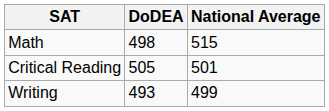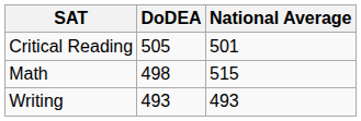 <table class="wikitable">
 <tr>
 <th>SAT</th>
 <th>DoDEA</th>
 <th>National Average</th>
 </tr>
 <tr>
+<td>Critical Reading</td>
+<td>505</td>
+<td>501</td>
+</tr>
+<tr>
 <td>Math</td>
 <td>498</td>
 <td>515</td>
 </tr>
 <tr>
-<td>Critical Reading</td>
-<td>505</td>
-<td>501</td>
-</tr>
-<tr>
 <td>Writing</td>
 <td>493</td>
-<td>499</td>
+<td>493</td>
 </tr>
 <tr>
 </tr>
 </table>
